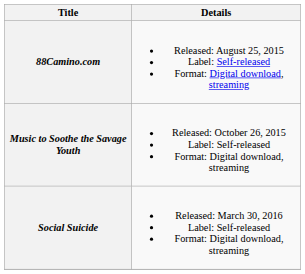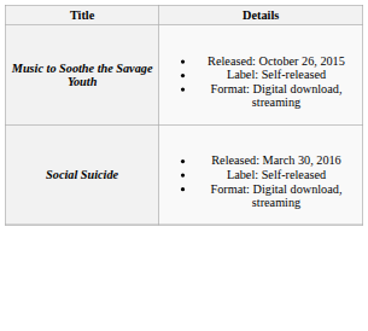 <table class="wikitable plainrowheaders" style="text-align:center;">
 <tr>
 <th scope="col" style="width:12em;">Title</th>
 <th scope="col" style="width:16em;">Details</th>
-</tr>
-<tr>
-<th scope="row"><em>88Camino.com</em> </th>
-<td><br><ul><li>Released: August 25, 2015</li><li>Label: <a href='#'>Self-released</a></li><li>Format: <a href='#'>Digital download</a>, <a href='#'>streaming</a></li></ul></td>
 </tr>
 <tr>
 <th scope="row"><em>Music to Soothe the Savage Youth</em> </th>
 <td><br><ul><li>Released: October 26, 2015</li><li>Label: Self-released</li><li>Format: Digital download, streaming</li></ul></td>
 </tr>
 <tr>
 <th scope="row"><em>Social Suicide</em> </th>
 <td><br><ul><li>Released: March 30, 2016</li><li>Label: Self-released</li><li>Format: Digital download, streaming</li></ul></td>
 </tr>
 <tr>
 </tr>
 </table>
